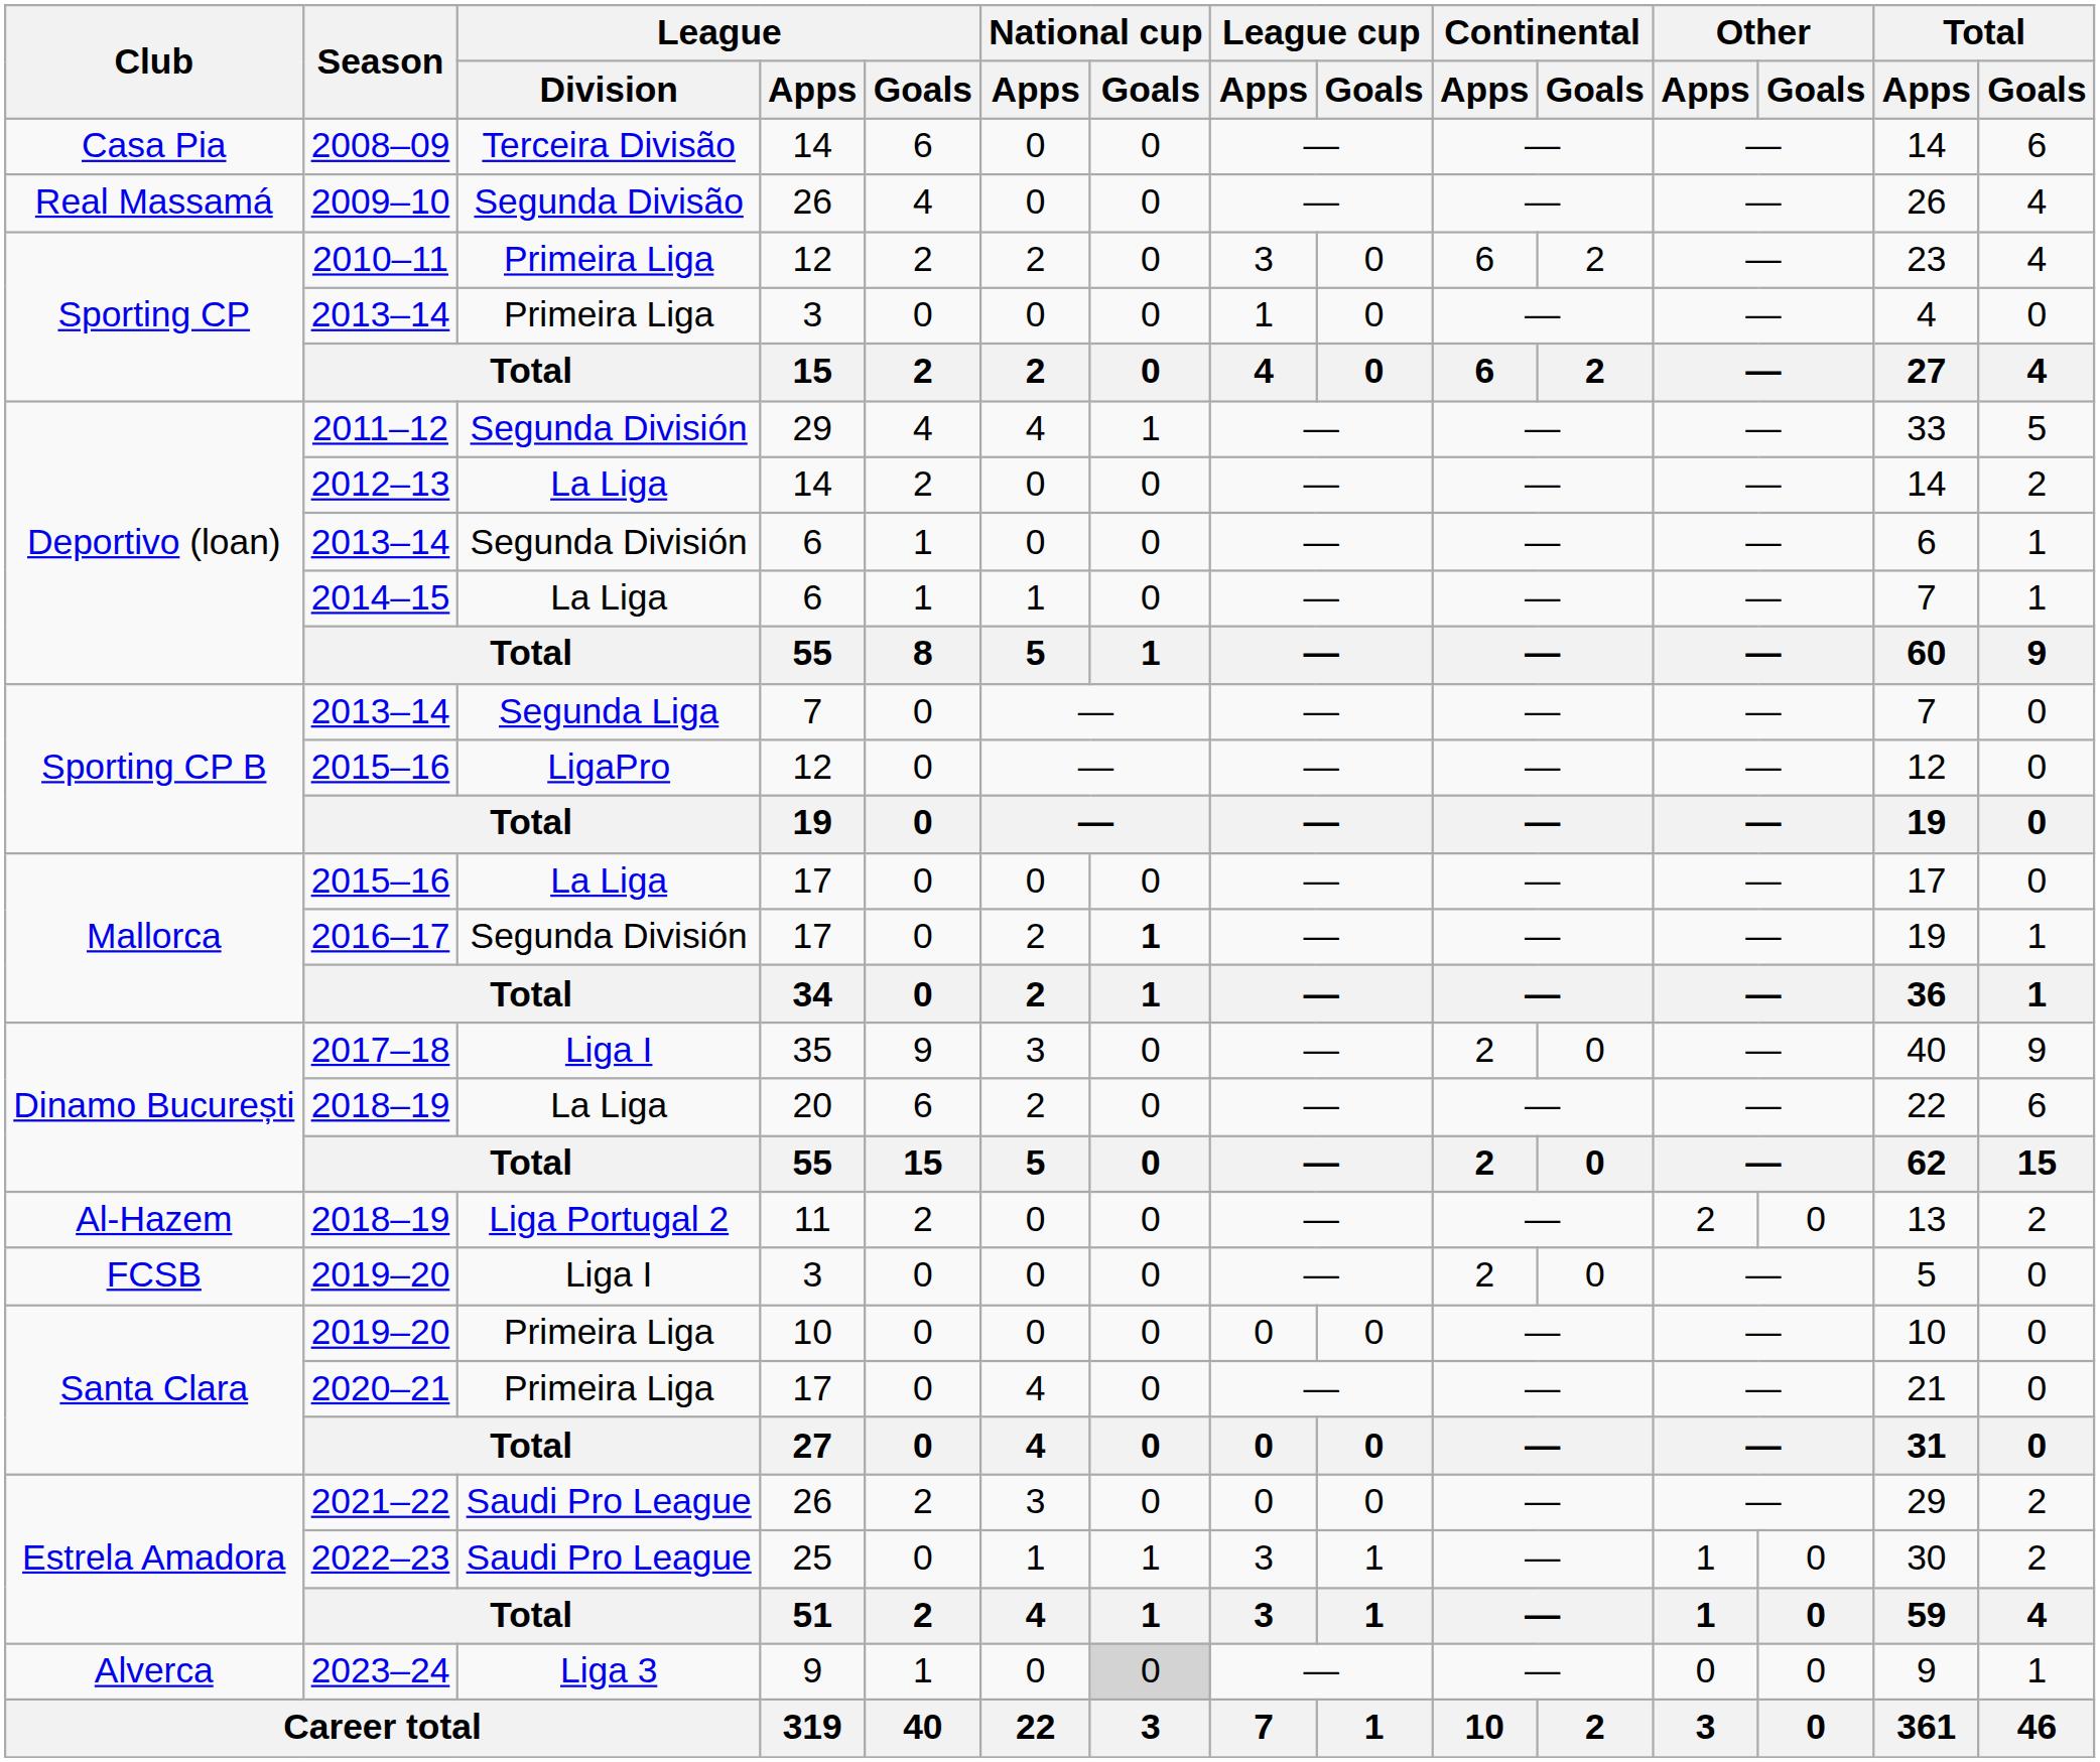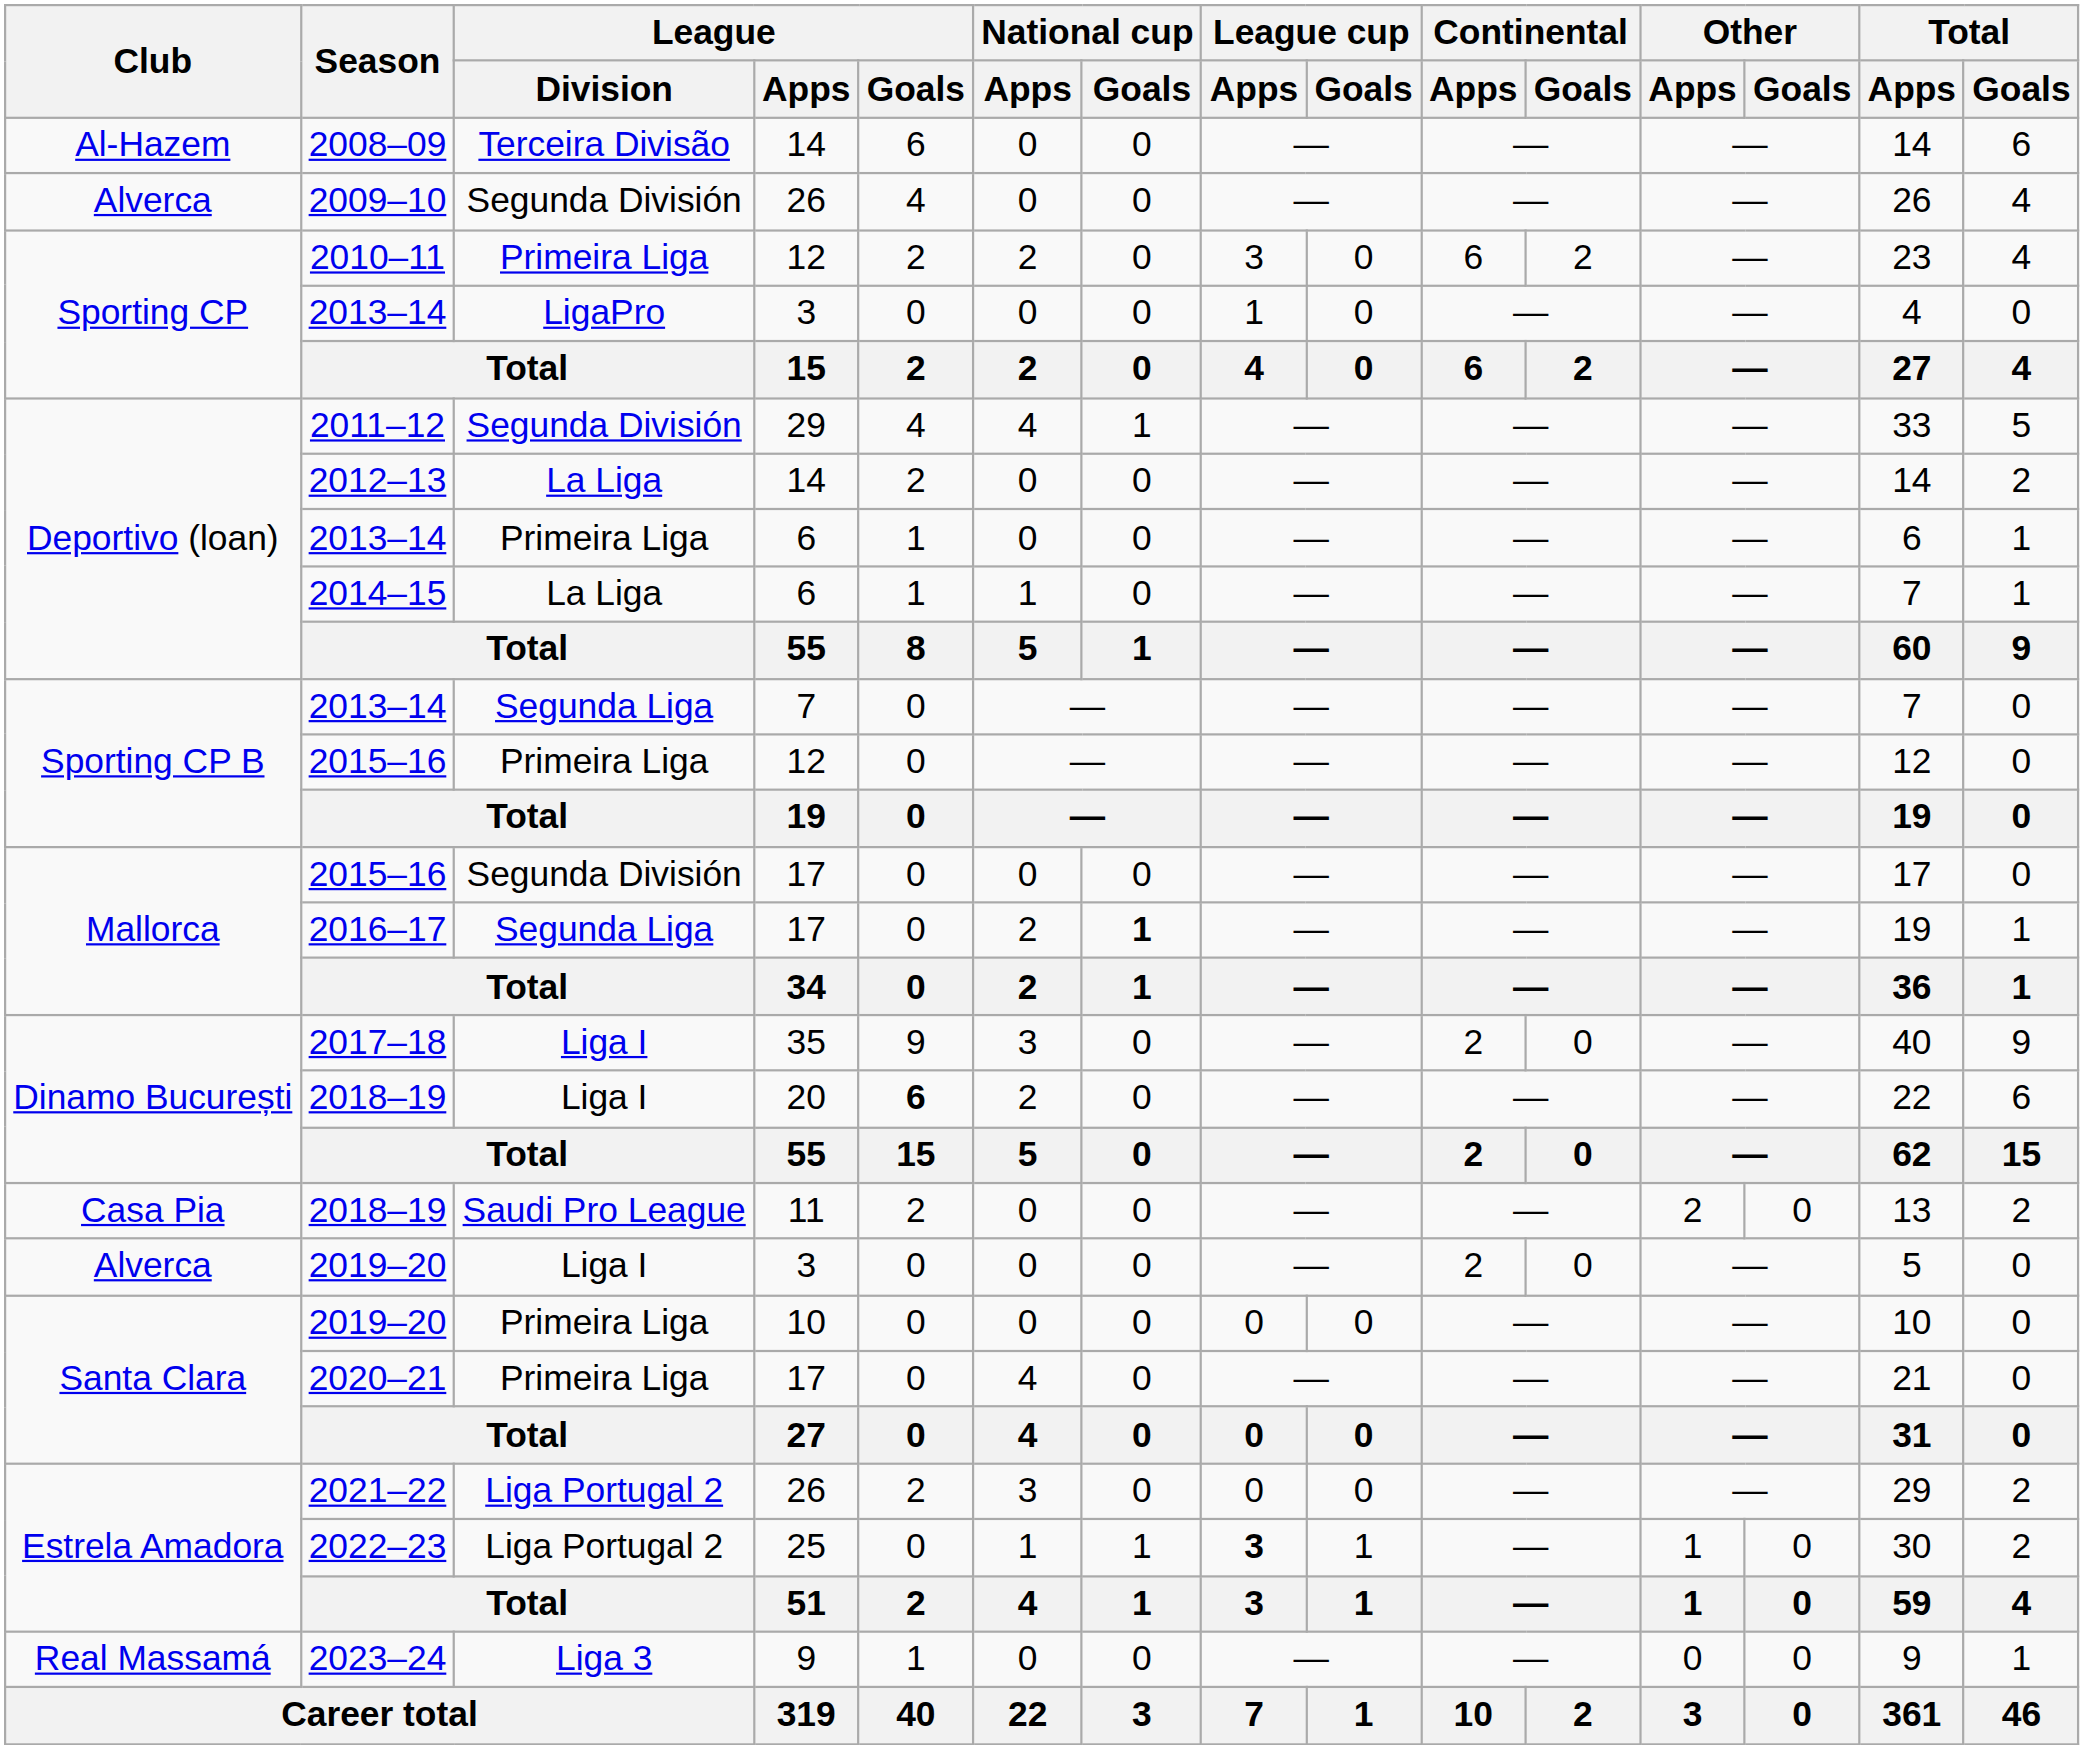 <table class="wikitable" style="font-size:100%; text-align: center">
 <tr>
 <th rowspan="2">Club</th>
 <th rowspan="2">Season</th>
 <th colspan="3">League</th>
 <th colspan="2">National cup</th>
 <th colspan="2">League cup</th>
 <th colspan="2">Continental</th>
 <th colspan="2">Other</th>
 <th colspan="2">Total</th>
 </tr>
 <tr>
 <th>Division</th>
 <th>Apps</th>
 <th>Goals</th>
 <th>Apps</th>
 <th>Goals</th>
 <th>Apps</th>
 <th>Goals</th>
 <th>Apps</th>
 <th>Goals</th>
 <th>Apps</th>
 <th>Goals</th>
 <th>Apps</th>
 <th>Goals</th>
 </tr>
 <tr>
-<td rowspan="1"><a href='#'>Casa Pia</a></td>
+<td rowspan="1"><a href='#'>Al-Hazem</a></td>
 <td><a href='#'>2008–09</a></td>
 <td><a href='#'>Terceira Divisão</a></td>
 <td>14</td>
 <td>6</td>
 <td>0</td>
 <td>0</td>
 <td colspan="2">—</td>
 <td colspan="2">—</td>
 <td colspan="2">—</td>
 <td>14</td>
 <td>6</td>
 </tr>
 <tr>
-<td rowspan="1"><a href='#'>Real Massamá</a></td>
+<td><a href='#'>Alverca</a></td>
 <td><a href='#'>2009–10</a></td>
-<td><a href='#'>Segunda Divisão</a></td>
+<td>Segunda División</td>
 <td>26</td>
 <td>4</td>
 <td>0</td>
 <td>0</td>
 <td colspan="2">—</td>
 <td colspan="2">—</td>
 <td colspan="2">—</td>
 <td>26</td>
 <td>4</td>
 </tr>
 <tr>
 <td rowspan="3"><a href='#'>Sporting CP</a></td>
 <td><a href='#'>2010–11</a></td>
 <td><a href='#'>Primeira Liga</a></td>
 <td>12</td>
 <td>2</td>
 <td>2</td>
 <td>0</td>
 <td>3</td>
 <td>0</td>
 <td>6</td>
 <td>2</td>
 <td colspan="2">—</td>
 <td>23</td>
 <td>4</td>
 </tr>
 <tr>
 <td><a href='#'>2013–14</a></td>
-<td>Primeira Liga</td>
+<td><a href='#'>LigaPro</a></td>
 <td>3</td>
 <td>0</td>
 <td>0</td>
 <td>0</td>
 <td>1</td>
 <td>0</td>
 <td colspan="2">—</td>
 <td colspan="2">—</td>
 <td>4</td>
 <td>0</td>
 </tr>
 <tr>
 <th colspan="2">Total</th>
 <th>15</th>
 <th>2</th>
 <th>2</th>
 <th>0</th>
 <th>4</th>
 <th>0</th>
 <th>6</th>
 <th>2</th>
 <th colspan="2">—</th>
 <th>27</th>
 <th>4</th>
 </tr>
 <tr>
 <td rowspan="5"><a href='#'>Deportivo</a> (loan)</td>
 <td><a href='#'>2011–12</a></td>
 <td><a href='#'>Segunda División</a></td>
 <td>29</td>
 <td>4</td>
 <td>4</td>
 <td>1</td>
 <td colspan="2">—</td>
 <td colspan="2">—</td>
 <td colspan="2">—</td>
 <td>33</td>
 <td>5</td>
 </tr>
 <tr>
 <td><a href='#'>2012–13</a></td>
 <td><a href='#'>La Liga</a></td>
 <td>14</td>
 <td>2</td>
 <td>0</td>
 <td>0</td>
 <td colspan="2">—</td>
 <td colspan="2">—</td>
 <td colspan="2">—</td>
 <td>14</td>
 <td>2</td>
 </tr>
 <tr>
 <td><a href='#'>2013–14</a></td>
-<td>Segunda División</td>
+<td>Primeira Liga</td>
 <td>6</td>
 <td>1</td>
 <td>0</td>
 <td>0</td>
 <td colspan="2">—</td>
 <td colspan="2">—</td>
 <td colspan="2">—</td>
 <td>6</td>
 <td>1</td>
 </tr>
 <tr>
 <td><a href='#'>2014–15</a></td>
 <td>La Liga</td>
 <td>6</td>
 <td>1</td>
 <td>1</td>
 <td>0</td>
 <td colspan="2">—</td>
 <td colspan="2">—</td>
 <td colspan="2">—</td>
 <td>7</td>
 <td>1</td>
 </tr>
 <tr>
 <th colspan="2">Total</th>
 <th>55</th>
 <th>8</th>
 <th>5</th>
 <th>1</th>
 <th colspan="2">—</th>
 <th colspan="2">—</th>
 <th colspan="2">—</th>
 <th>60</th>
 <th>9</th>
 </tr>
 <tr>
 <td rowspan="3"><a href='#'>Sporting CP B</a></td>
 <td><a href='#'>2013–14</a></td>
 <td><a href='#'>Segunda Liga</a></td>
 <td>7</td>
 <td>0</td>
 <td colspan="2">—</td>
 <td colspan="2">—</td>
 <td colspan="2">—</td>
 <td colspan="2">—</td>
 <td>7</td>
 <td>0</td>
 </tr>
 <tr>
 <td><a href='#'>2015–16</a></td>
-<td><a href='#'>LigaPro</a></td>
+<td>Primeira Liga</td>
 <td>12</td>
 <td>0</td>
 <td colspan="2">—</td>
 <td colspan="2">—</td>
 <td colspan="2">—</td>
 <td colspan="2">—</td>
 <td>12</td>
 <td>0</td>
 </tr>
 <tr>
 <th colspan="2">Total</th>
 <th>19</th>
 <th>0</th>
 <th colspan="2">—</th>
 <th colspan="2">—</th>
 <th colspan="2">—</th>
 <th colspan="2">—</th>
 <th>19</th>
 <th>0</th>
 </tr>
 <tr>
 <td rowspan="3"><a href='#'>Mallorca</a></td>
 <td><a href='#'>2015–16</a></td>
-<td><a href='#'>La Liga</a></td>
+<td>Segunda División</td>
 <td>17</td>
 <td>0</td>
 <td>0</td>
 <td>0</td>
 <td colspan="2">—</td>
 <td colspan="2">—</td>
 <td colspan="2">—</td>
 <td>17</td>
 <td>0</td>
 </tr>
 <tr>
 <td><a href='#'>2016–17</a></td>
-<td>Segunda División</td>
+<td><a href='#'>Segunda Liga</a></td>
 <td>17</td>
 <td>0</td>
 <td>2</td>
 <td><strong>1</strong></td>
 <td colspan="2">—</td>
 <td colspan="2">—</td>
 <td colspan="2">—</td>
 <td>19</td>
 <td>1</td>
 </tr>
 <tr>
 <th colspan="2">Total</th>
 <th>34</th>
 <th>0</th>
 <th>2</th>
 <th>1</th>
 <th colspan="2">—</th>
 <th colspan="2">—</th>
 <th colspan="2">—</th>
 <th>36</th>
 <th>1</th>
 </tr>
 <tr>
 <td rowspan="3"><a href='#'>Dinamo București</a></td>
 <td><a href='#'>2017–18</a></td>
 <td><a href='#'>Liga I</a></td>
 <td>35</td>
 <td>9</td>
 <td>3</td>
 <td>0</td>
 <td colspan="2">—</td>
 <td>2</td>
 <td>0</td>
 <td colspan="2">—</td>
 <td>40</td>
 <td>9</td>
 </tr>
 <tr>
 <td><a href='#'>2018–19</a></td>
-<td>La Liga</td>
+<td>Liga I</td>
 <td>20</td>
-<td>6</td>
+<td><strong>6</strong></td>
 <td>2</td>
 <td>0</td>
 <td colspan="2">—</td>
 <td colspan="2">—</td>
 <td colspan="2">—</td>
 <td>22</td>
 <td>6</td>
 </tr>
 <tr>
 <th colspan="2">Total</th>
 <th>55</th>
 <th>15</th>
 <th>5</th>
 <th>0</th>
 <th colspan="2">—</th>
 <th>2</th>
 <th>0</th>
 <th colspan="2">—</th>
 <th>62</th>
 <th>15</th>
 </tr>
 <tr>
-<td rowspan="1"><a href='#'>Al-Hazem</a></td>
+<td rowspan="1"><a href='#'>Casa Pia</a></td>
 <td><a href='#'>2018–19</a></td>
-<td><a href='#'>Liga Portugal 2</a></td>
+<td><a href='#'>Saudi Pro League</a></td>
 <td>11</td>
 <td>2</td>
 <td>0</td>
 <td>0</td>
 <td colspan="2">—</td>
 <td colspan="2">—</td>
 <td>2</td>
 <td>0</td>
 <td>13</td>
 <td>2</td>
 </tr>
 <tr>
-<td rowspan="1"><a href='#'>FCSB</a></td>
+<td><a href='#'>Alverca</a></td>
 <td><a href='#'>2019–20</a></td>
 <td>Liga I</td>
 <td>3</td>
 <td>0</td>
 <td>0</td>
 <td>0</td>
 <td colspan="2">—</td>
 <td>2</td>
 <td>0</td>
 <td colspan="2">—</td>
 <td>5</td>
 <td>0</td>
 </tr>
 <tr>
 <td rowspan="3"><a href='#'>Santa Clara</a></td>
 <td><a href='#'>2019–20</a></td>
 <td>Primeira Liga</td>
 <td>10</td>
 <td>0</td>
 <td>0</td>
 <td>0</td>
 <td>0</td>
 <td>0</td>
 <td colspan="2">—</td>
 <td colspan="2">—</td>
 <td>10</td>
 <td>0</td>
 </tr>
 <tr>
 <td><a href='#'>2020–21</a></td>
 <td>Primeira Liga</td>
 <td>17</td>
 <td>0</td>
 <td>4</td>
 <td>0</td>
 <td colspan="2">—</td>
 <td colspan="2">—</td>
 <td colspan="2">—</td>
 <td>21</td>
 <td>0</td>
 </tr>
 <tr>
 <th colspan="2">Total</th>
 <th>27</th>
 <th>0</th>
 <th>4</th>
 <th>0</th>
 <th>0</th>
 <th>0</th>
 <th colspan="2">—</th>
 <th colspan="2">—</th>
 <th>31</th>
 <th>0</th>
 </tr>
 <tr>
 <td rowspan="3"><a href='#'>Estrela Amadora</a></td>
 <td><a href='#'>2021–22</a></td>
-<td><a href='#'>Saudi Pro League</a></td>
+<td><a href='#'>Liga Portugal 2</a></td>
 <td>26</td>
 <td>2</td>
 <td>3</td>
 <td>0</td>
 <td>0</td>
 <td>0</td>
 <td colspan="2">—</td>
 <td colspan="2">—</td>
 <td>29</td>
 <td>2</td>
 </tr>
 <tr>
 <td><a href='#'>2022–23</a></td>
-<td><a href='#'>Saudi Pro League</a></td>
+<td>Liga Portugal 2</td>
 <td>25</td>
 <td>0</td>
 <td>1</td>
 <td>1</td>
-<td>3</td>
+<td><strong>3</strong></td>
 <td>1</td>
 <td colspan="2">—</td>
 <td>1</td>
 <td>0</td>
 <td>30</td>
 <td>2</td>
 </tr>
 <tr>
 <th colspan="2">Total</th>
 <th>51</th>
 <th>2</th>
 <th>4</th>
 <th>1</th>
 <th>3</th>
 <th>1</th>
 <th colspan="2">—</th>
 <th>1</th>
 <th>0</th>
 <th>59</th>
 <th>4</th>
 </tr>
 <tr>
-<td><a href='#'>Alverca</a></td>
+<td rowspan="1"><a href='#'>Real Massamá</a></td>
 <td><a href='#'>2023–24</a></td>
 <td><a href='#'>Liga 3</a></td>
 <td>9</td>
 <td>1</td>
 <td>0</td>
-<td style="background: lightgrey;">0</td>
+<td>0</td>
 <td colspan="2">—</td>
 <td colspan="2">—</td>
 <td>0</td>
 <td>0</td>
 <td>9</td>
 <td>1</td>
 </tr>
 <tr>
 <th colspan="3">Career total</th>
 <th>319</th>
 <th>40</th>
 <th>22</th>
 <th>3</th>
 <th>7</th>
 <th>1</th>
 <th>10</th>
 <th>2</th>
 <th>3</th>
 <th>0</th>
 <th>361</th>
 <th>46</th>
 </tr>
 </table>
